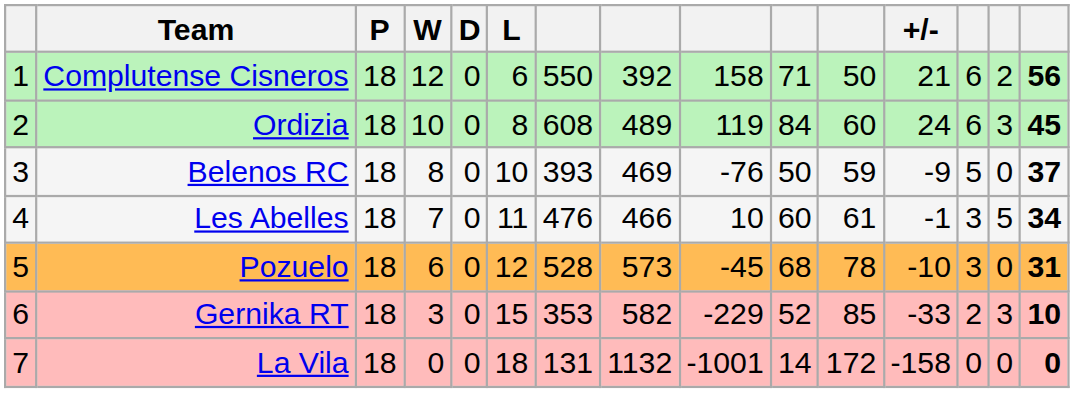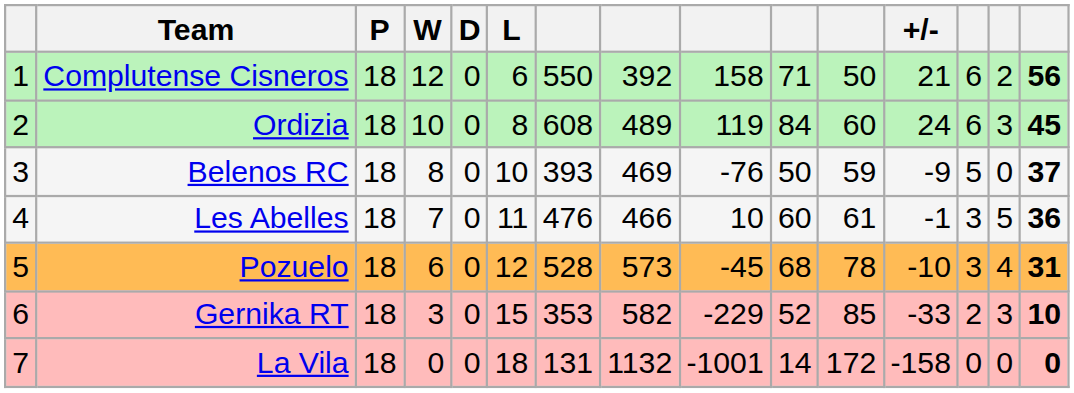 <table class="wikitable sortable col2izq" style="text-align: right; font-size: 85%">
 <tr>
 <th></th>
 <th style=min-width:10em>Team</th>
 <th>P</th>
 <th>W</th>
 <th>D</th>
 <th>L</th>
 <th></th>
 <th></th>
 <th></th>
 <th></th>
 <th></th>
 <th>+/-</th>
 <th></th>
 <th></th>
 <th></th>
 </tr>
 <tr style="background:#BBF3BB;">
 <td>1</td>
 <td><a href='#'>Complutense Cisneros</a></td>
 <td>18</td>
 <td>12</td>
 <td>0</td>
 <td>6</td>
 <td>550</td>
 <td>392</td>
 <td>158</td>
 <td>71</td>
 <td>50</td>
 <td>21</td>
 <td>6</td>
 <td>2</td>
 <td><strong>56</strong></td>
 </tr>
 <tr style="background:#BBF3BB;">
 <td>2</td>
 <td><a href='#'>Ordizia</a></td>
 <td>18</td>
 <td>10</td>
 <td>0</td>
 <td>8</td>
 <td>608</td>
 <td>489</td>
 <td>119</td>
 <td>84</td>
 <td>60</td>
 <td>24</td>
 <td>6</td>
 <td>3</td>
 <td><strong>45</strong></td>
 </tr>
 <tr style="background:#F5F5F5;">
 <td>3</td>
 <td><a href='#'>Belenos RC</a></td>
 <td>18</td>
 <td>8</td>
 <td>0</td>
 <td>10</td>
 <td>393</td>
 <td>469</td>
 <td>-76</td>
 <td>50</td>
 <td>59</td>
 <td>-9</td>
 <td>5</td>
 <td>0</td>
 <td><strong>37</strong></td>
 </tr>
 <tr style="background:#F5F5F5;">
 <td>4</td>
 <td><a href='#'>Les Abelles</a></td>
 <td>18</td>
 <td>7</td>
 <td>0</td>
 <td>11</td>
 <td>476</td>
 <td>466</td>
 <td>10</td>
 <td>60</td>
 <td>61</td>
 <td>-1</td>
 <td>3</td>
 <td>5</td>
-<td><strong>34</strong></td>
+<td><strong>36</strong></td>
 </tr>
 <tr style="background:#FFBB55;">
 <td>5</td>
 <td><a href='#'>Pozuelo</a></td>
 <td>18</td>
 <td>6</td>
 <td>0</td>
 <td>12</td>
 <td>528</td>
 <td>573</td>
 <td>-45</td>
 <td>68</td>
 <td>78</td>
 <td>-10</td>
 <td>3</td>
-<td>0</td>
+<td>4</td>
 <td><strong>31</strong></td>
 </tr>
 <tr style="background:#FFBBBB;">
 <td>6</td>
 <td><a href='#'>Gernika RT</a></td>
 <td>18</td>
 <td>3</td>
 <td>0</td>
 <td>15</td>
 <td>353</td>
 <td>582</td>
 <td>-229</td>
 <td>52</td>
 <td>85</td>
 <td>-33</td>
 <td>2</td>
 <td>3</td>
 <td><strong>10</strong></td>
 </tr>
 <tr style="background:#FFBBBB;">
 <td>7</td>
 <td><a href='#'>La Vila</a></td>
 <td>18</td>
 <td>0</td>
 <td>0</td>
 <td>18</td>
 <td>131</td>
 <td>1132</td>
 <td>-1001</td>
 <td>14</td>
 <td>172</td>
 <td>-158</td>
 <td>0</td>
 <td>0</td>
 <td><strong>0</strong></td>
 </tr>
 </table>
